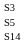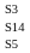 <table>
 <tr>
 <td>S3</td>
+<td></td>
+<td></td>
+<td></td>
+</tr>
+<tr>
+<td>S14</td>
 <td></td>
 <td></td>
 <td></td>
 </tr>
 <tr>
 <td>S5</td>
 <td></td>
 <td></td>
 <td></td>
 </tr>
-<tr>
-<td>S14</td>
-<td></td>
-<td></td>
-<td></td>
-</tr>
 </table>
